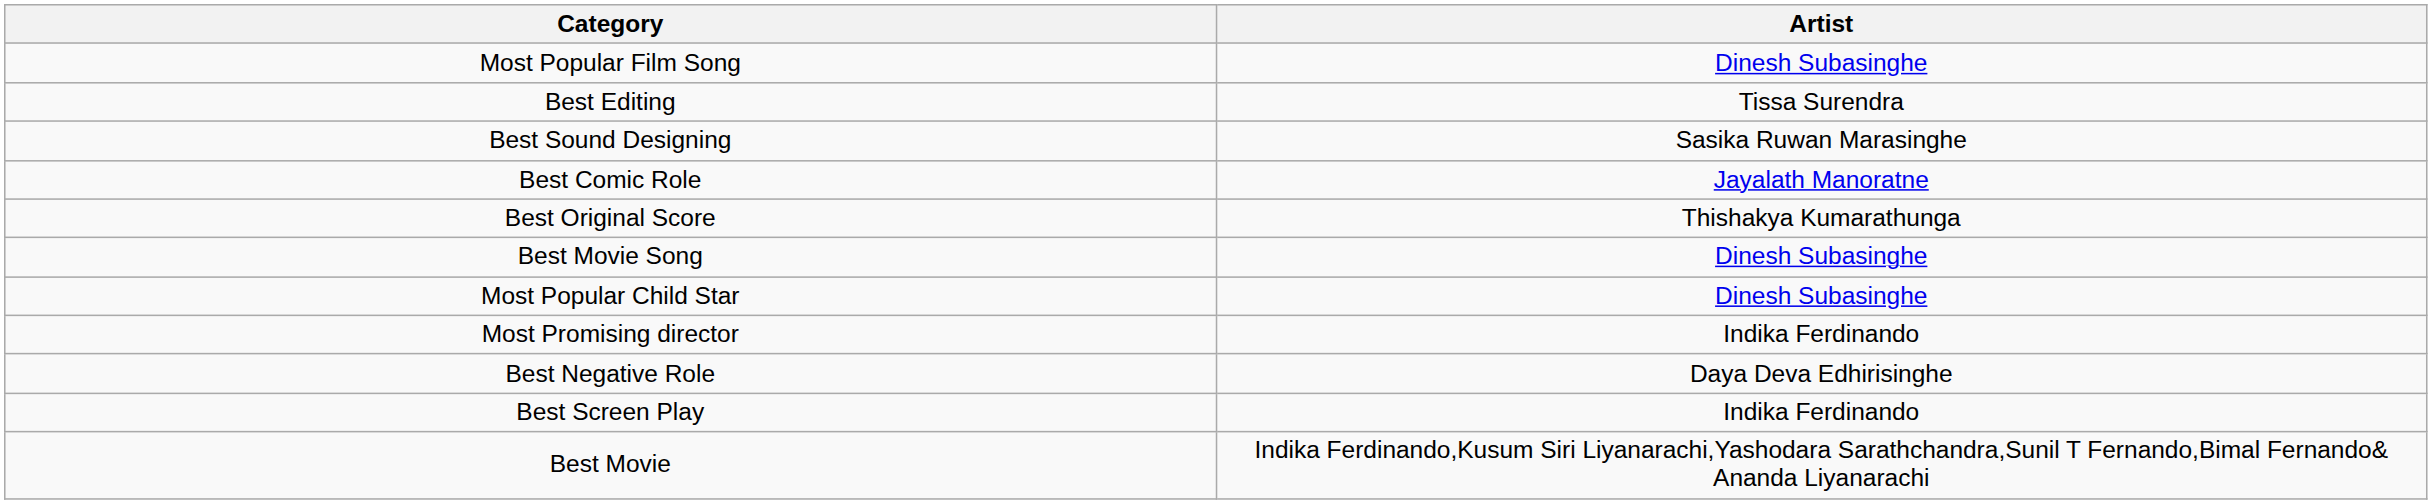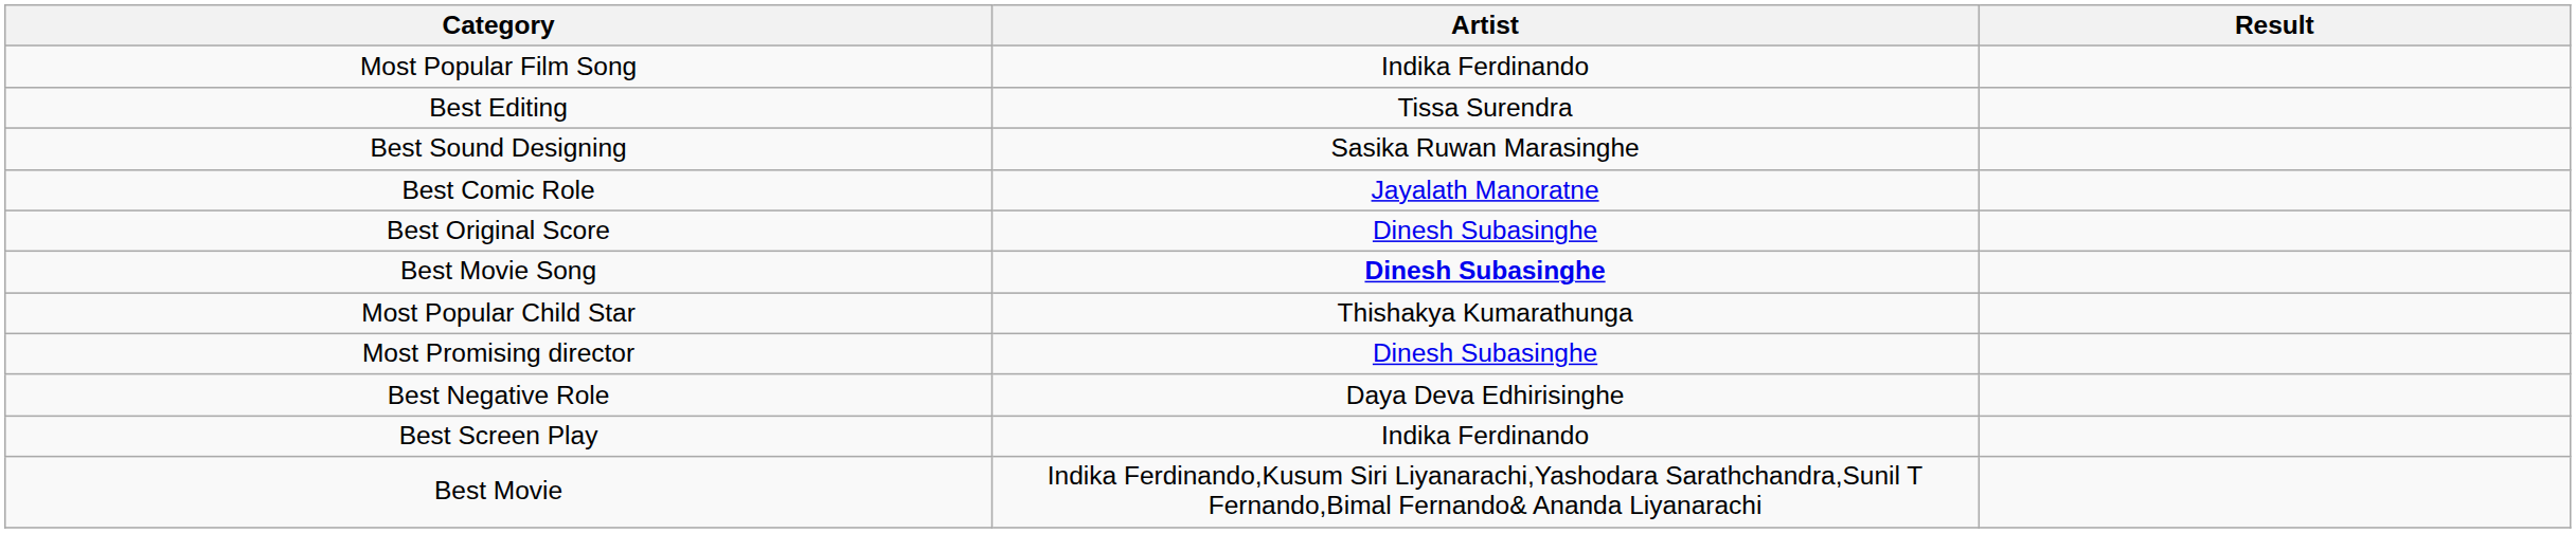 <table class="wikitable" style="width:100%;">
 <tr>
 <th style="width:25%;">Category</th>
 <th style="width:25%;">Artist</th>
+<th style="width:15%;">Result</th>
 </tr>
 <tr>
 <td style="text-align:center;">Most Popular Film Song</td>
-<td style="text-align:center;"><a href='#'>Dinesh Subasinghe</a></td>
+<td style="text-align:center;">Indika Ferdinando</td>
+<td></td>
 </tr>
 <tr>
 <td style="text-align:center;">Best Editing</td>
 <td style="text-align:center;">Tissa Surendra</td>
+<td></td>
 </tr>
 <tr>
 <td style="text-align:center;">Best Sound Designing</td>
 <td style="text-align:center;">Sasika Ruwan Marasinghe</td>
+<td></td>
 </tr>
 <tr>
 <td style="text-align:center;">Best Comic Role</td>
 <td style="text-align:center;"><a href='#'>Jayalath Manoratne</a></td>
+<td></td>
 </tr>
 <tr>
 <td style="text-align:center;">Best Original Score</td>
-<td style="text-align:center;">Thishakya Kumarathunga</td>
+<td style="text-align:center;"><a href='#'>Dinesh Subasinghe</a></td>
+<td></td>
 </tr>
 <tr>
 <td style="text-align:center;">Best Movie Song</td>
-<td style="text-align:center;"><a href='#'>Dinesh Subasinghe</a></td>
+<td style="text-align:center;"><strong><a href='#'>Dinesh Subasinghe</a></strong></td>
+<td></td>
 </tr>
 <tr>
 <td style="text-align:center;">Most Popular Child Star</td>
-<td style="text-align:center;"><a href='#'>Dinesh Subasinghe</a></td>
+<td style="text-align:center;">Thishakya Kumarathunga</td>
+<td></td>
 </tr>
 <tr>
 <td style="text-align:center;">Most Promising director</td>
-<td style="text-align:center;">Indika Ferdinando</td>
+<td style="text-align:center;"><a href='#'>Dinesh Subasinghe</a></td>
+<td></td>
 </tr>
 <tr>
 <td style="text-align:center;">Best Negative Role</td>
 <td style="text-align:center;">Daya Deva Edhirisinghe</td>
+<td></td>
 </tr>
 <tr>
 <td style="text-align:center;">Best Screen Play</td>
 <td style="text-align:center;">Indika Ferdinando</td>
+<td></td>
 </tr>
 <tr>
 <td style="text-align:center;">Best Movie</td>
 <td style="text-align:center;">Indika Ferdinando,Kusum Siri Liyanarachi,Yashodara Sarathchandra,Sunil T Fernando,Bimal Fernando& Ananda Liyanarachi</td>
+<td></td>
 </tr>
 </table>
